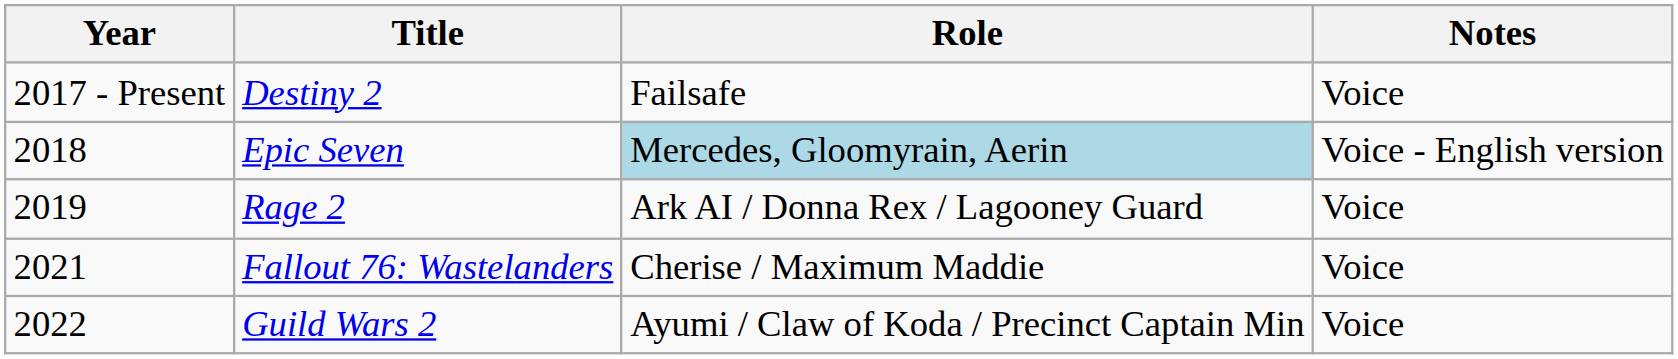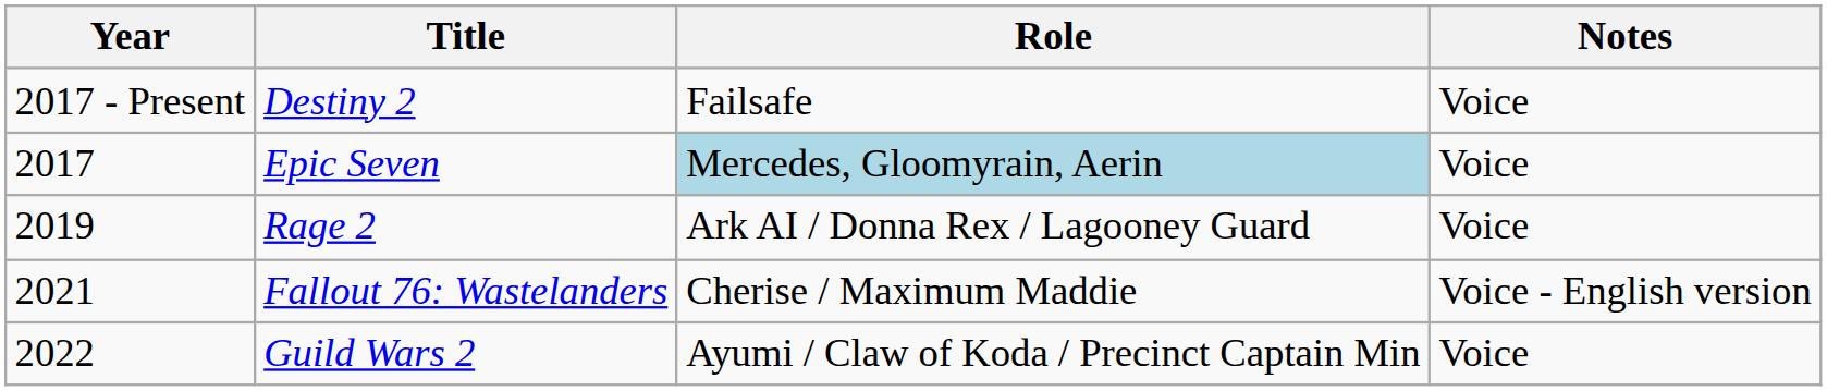 <table class="wikitable sortable">
 <tr>
 <th>Year</th>
 <th>Title</th>
 <th>Role</th>
 <th class="unsortable">Notes</th>
 </tr>
 <tr>
 <td>2017 - Present</td>
 <td><em><a href='#'>Destiny 2</a></em></td>
 <td>Failsafe</td>
 <td>Voice</td>
 </tr>
 <tr>
-<td>2018</td>
+<td>2017</td>
 <td><em><a href='#'>Epic Seven</a></em></td>
 <td style="background: lightblue;">Mercedes, Gloomyrain, Aerin</td>
-<td>Voice - English version</td>
+<td>Voice</td>
 </tr>
 <tr>
 <td>2019</td>
 <td><em><a href='#'>Rage 2</a></em></td>
 <td>Ark AI / Donna Rex / Lagooney Guard</td>
 <td>Voice</td>
 </tr>
 <tr>
 <td>2021</td>
 <td><em><a href='#'>Fallout 76: Wastelanders</a></em></td>
 <td>Cherise / Maximum Maddie</td>
-<td>Voice</td>
+<td>Voice - English version</td>
 </tr>
 <tr>
 <td>2022</td>
 <td><em><a href='#'>Guild Wars 2</a></em></td>
 <td>Ayumi / Claw of Koda / Precinct Captain Min</td>
 <td>Voice</td>
 </tr>
 </table>
